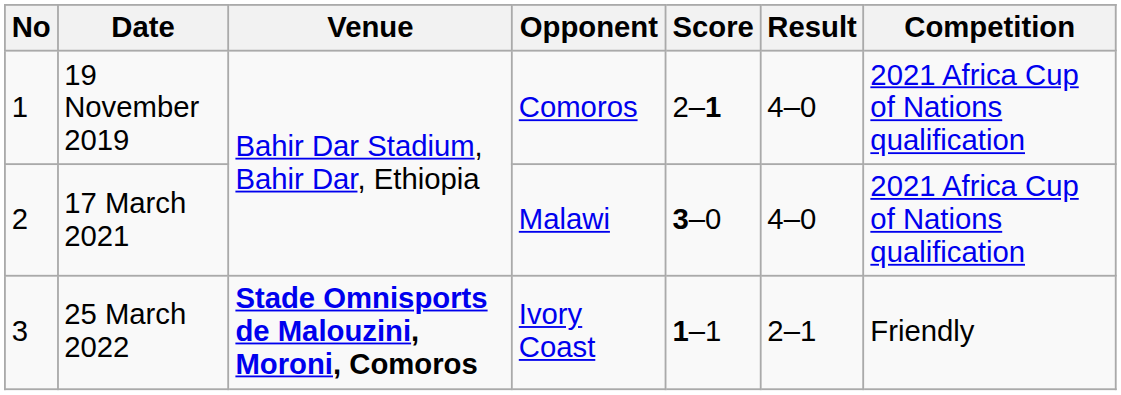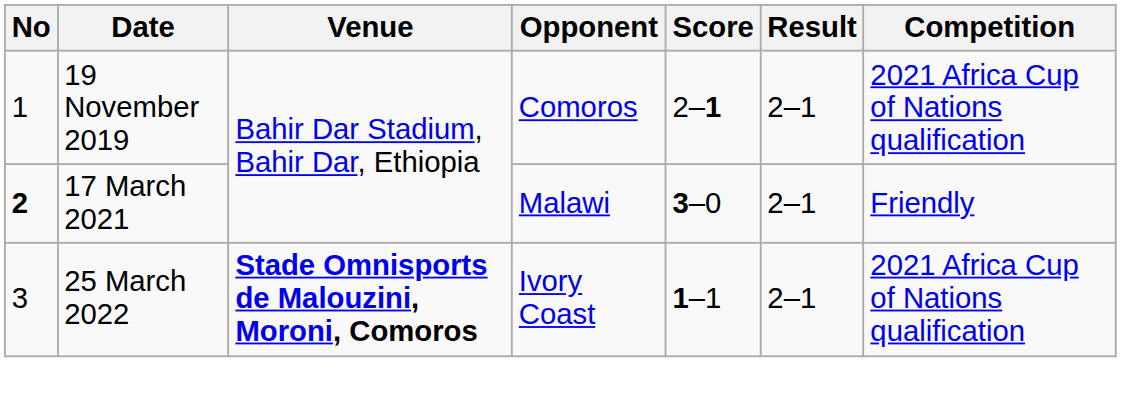 <table class="wikitable">
 <tr>
 <th>No</th>
 <th>Date</th>
 <th>Venue</th>
 <th>Opponent</th>
 <th>Score</th>
 <th>Result</th>
 <th>Competition</th>
 </tr>
 <tr>
 <td>1</td>
 <td>19 November 2019</td>
 <td rowspan="2"><a href='#'>Bahir Dar Stadium</a>, <a href='#'>Bahir Dar</a>, Ethiopia</td>
 <td> <a href='#'>Comoros</a></td>
 <td>2–<strong>1</strong></td>
-<td>4–0</td>
+<td>2–1</td>
 <td><a href='#'>2021 Africa Cup of Nations qualification</a></td>
 </tr>
 <tr>
-<td>2</td>
+<td><strong>2</strong></td>
 <td>17 March 2021</td>
 <td> <a href='#'>Malawi</a></td>
 <td><strong>3</strong>–0</td>
-<td>4–0</td>
-<td><a href='#'>2021 Africa Cup of Nations qualification</a></td>
+<td>2–1</td>
+<td><a href='#'>Friendly</a></td>
 </tr>
 <tr>
 <td>3</td>
 <td>25 March 2022</td>
 <td><strong><a href='#'>Stade Omnisports de Malouzini</a>, <a href='#'>Moroni</a>, Comoros</strong></td>
 <td> <a href='#'>Ivory Coast</a></td>
 <td><strong>1</strong>–1</td>
 <td>2–1</td>
-<td>Friendly</td>
+<td><a href='#'>2021 Africa Cup of Nations qualification</a></td>
 </tr>
 </table>
